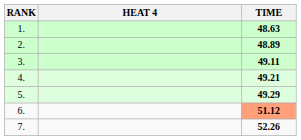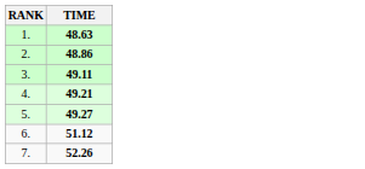 <table class="wikitable" style="border-collapse: collapse; font-size: 90%;">
 <tr>
 <th>RANK</th>
-<th style="width: 20em">HEAT 4</th>
 <th style="width: 5em">TIME</th>
 </tr>
 <tr style="background:#ccffcc;">
 <td align="center">1.</td>
-<td></td>
 <td align="center"><strong>48.63</strong></td>
 </tr>
 <tr style="background:#ccffcc;">
 <td align="center">2.</td>
-<td></td>
-<td align="center"><strong>48.89</strong></td>
+<td align="center"><strong>48.86</strong></td>
 </tr>
 <tr style="background:#ccffcc;">
 <td align="center">3.</td>
-<td></td>
 <td align="center"><strong>49.11</strong></td>
 </tr>
 <tr style="background:#ddffdd;">
 <td align="center">4.</td>
-<td></td>
 <td align="center"><strong>49.21</strong></td>
 </tr>
 <tr style="background:#ddffdd;">
 <td align="center">5.</td>
-<td></td>
-<td align="center"><strong>49.29</strong></td>
+<td align="center"><strong>49.27</strong></td>
 </tr>
 <tr>
 <td align="center">6.</td>
-<td></td>
-<td align="center" style="background: lightsalmon;"><strong>51.12</strong></td>
+<td align="center"><strong>51.12</strong></td>
 </tr>
 <tr>
 <td align="center">7.</td>
-<td></td>
 <td align="center"><strong>52.26</strong></td>
 </tr>
 </table>
